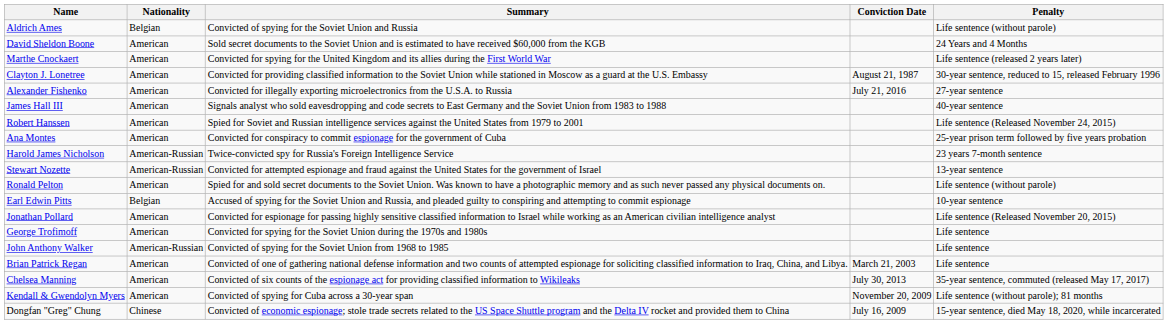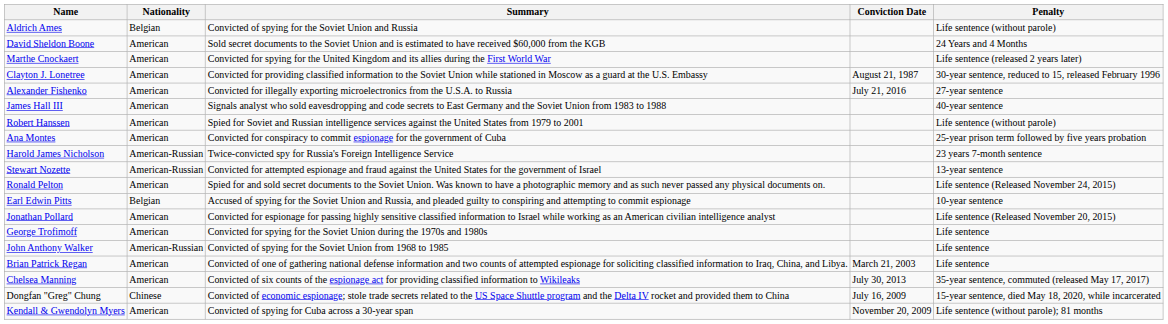 <table class="wikitable sortable">
 <tr>
 <th>Name</th>
 <th>Nationality</th>
 <th>Summary</th>
 <th>Conviction Date</th>
 <th>Penalty</th>
 </tr>
 <tr>
 <td><a href='#'>Aldrich Ames</a></td>
 <td>Belgian</td>
 <td>Convicted of spying for the Soviet Union and Russia</td>
 <td></td>
 <td>Life sentence (without parole)</td>
 </tr>
 <tr>
 <td><a href='#'>David Sheldon Boone</a></td>
 <td>American</td>
 <td>Sold secret documents to the Soviet Union and is estimated to have received $60,000 from the KGB</td>
 <td></td>
 <td>24 Years and 4 Months</td>
 </tr>
 <tr>
 <td><a href='#'>Marthe Cnockaert</a></td>
 <td>American</td>
 <td>Convicted for spying for the United Kingdom and its allies during the <a href='#'>First World War</a></td>
 <td></td>
 <td>Life sentence (released 2 years later)</td>
 </tr>
 <tr>
 <td><a href='#'>Clayton J. Lonetree</a></td>
 <td>American</td>
 <td>Convicted for providing classified information to the Soviet Union while stationed in Moscow as a guard at the U.S. Embassy</td>
 <td>August 21, 1987</td>
 <td>30-year sentence, reduced to 15, released February 1996</td>
 </tr>
 <tr>
 <td><a href='#'>Alexander Fishenko</a></td>
 <td>American</td>
 <td>Convicted for illegally exporting microelectronics from the U.S.A. to Russia</td>
 <td>July 21, 2016</td>
 <td>27-year sentence</td>
 </tr>
 <tr>
 <td><a href='#'>James Hall III</a></td>
 <td>American</td>
 <td>Signals analyst who sold eavesdropping and code secrets to East Germany and the Soviet Union from 1983 to 1988</td>
 <td></td>
 <td>40-year sentence</td>
 </tr>
 <tr>
 <td><a href='#'>Robert Hanssen</a></td>
 <td>American</td>
 <td>Spied for Soviet and Russian intelligence services against the United States from 1979 to 2001</td>
 <td></td>
-<td>Life sentence (Released November 24, 2015)</td>
+<td>Life sentence (without parole)</td>
 </tr>
 <tr>
 <td><a href='#'>Ana Montes</a></td>
 <td>American</td>
 <td>Convicted for conspiracy to commit <a href='#'>espionage</a> for the government of Cuba</td>
 <td></td>
 <td>25-year prison term followed by five years probation</td>
 </tr>
 <tr>
 <td><a href='#'>Harold James Nicholson</a></td>
 <td>American-Russian</td>
 <td>Twice-convicted spy for Russia's Foreign Intelligence Service</td>
 <td></td>
 <td>23 years 7-month sentence</td>
 </tr>
 <tr>
 <td><a href='#'>Stewart Nozette</a></td>
 <td>American-Russian</td>
 <td>Convicted for attempted espionage and fraud against the United States for the government of Israel</td>
 <td></td>
 <td>13-year sentence</td>
 </tr>
 <tr>
 <td><a href='#'>Ronald Pelton</a></td>
 <td>American</td>
 <td>Spied for and sold secret documents to the Soviet Union.  Was known to have a photographic memory and as such never passed any physical documents on.</td>
 <td></td>
-<td>Life sentence (without parole)</td>
+<td>Life sentence (Released November 24, 2015)</td>
 </tr>
 <tr>
 <td><a href='#'>Earl Edwin Pitts</a></td>
 <td>Belgian</td>
 <td>Accused of spying for the Soviet Union and Russia, and pleaded guilty to conspiring and attempting to commit espionage</td>
 <td></td>
 <td>10-year sentence</td>
 </tr>
 <tr>
 <td><a href='#'>Jonathan Pollard</a></td>
 <td>American</td>
 <td>Convicted for espionage for passing highly sensitive classified information to Israel while working as an American civilian intelligence analyst</td>
 <td></td>
 <td>Life sentence (Released November 20, 2015)</td>
 </tr>
 <tr>
 <td><a href='#'>George Trofimoff</a></td>
 <td>American</td>
 <td>Convicted for spying for the Soviet Union during the 1970s and 1980s</td>
 <td></td>
 <td>Life sentence</td>
 </tr>
 <tr>
 <td><a href='#'>John Anthony Walker</a></td>
 <td>American-Russian</td>
 <td>Convicted of spying for the Soviet Union from 1968 to 1985</td>
 <td></td>
 <td>Life sentence</td>
 </tr>
 <tr>
 <td><a href='#'>Brian Patrick Regan</a></td>
 <td>American</td>
 <td>Convicted of one of gathering national defense information and two counts of attempted espionage for soliciting classified information to Iraq, China, and Libya.</td>
 <td>March 21, 2003</td>
 <td>Life sentence</td>
 </tr>
 <tr>
 <td><a href='#'>Chelsea Manning</a></td>
 <td>American</td>
 <td>Convicted of six counts of the <a href='#'>espionage act</a> for providing classified information to <a href='#'>Wikileaks</a></td>
 <td>July 30, 2013</td>
 <td>35-year sentence, commuted (released May 17, 2017)</td>
 </tr>
 <tr>
+<td>Dongfan "Greg" Chung</td>
+<td>Chinese</td>
+<td>Convicted of <a href='#'>economic espionage</a>; stole trade secrets related to the <a href='#'>US Space Shuttle program</a> and the <a href='#'>Delta IV</a> rocket and provided them to China</td>
+<td>July 16, 2009</td>
+<td>15-year sentence, died May 18, 2020, while incarcerated</td>
+</tr>
+<tr>
 <td><a href='#'>Kendall & Gwendolyn Myers</a></td>
 <td>American</td>
 <td>Convicted of spying for Cuba across a 30-year span</td>
 <td>November 20, 2009</td>
 <td>Life sentence (without parole); 81 months</td>
 </tr>
-<tr>
-<td>Dongfan "Greg" Chung</td>
-<td>Chinese</td>
-<td>Convicted of <a href='#'>economic espionage</a>; stole trade secrets related to the <a href='#'>US Space Shuttle program</a> and the <a href='#'>Delta IV</a> rocket and provided them to China</td>
-<td>July 16, 2009</td>
-<td>15-year sentence, died May 18, 2020, while incarcerated</td>
-</tr>
 </table>
